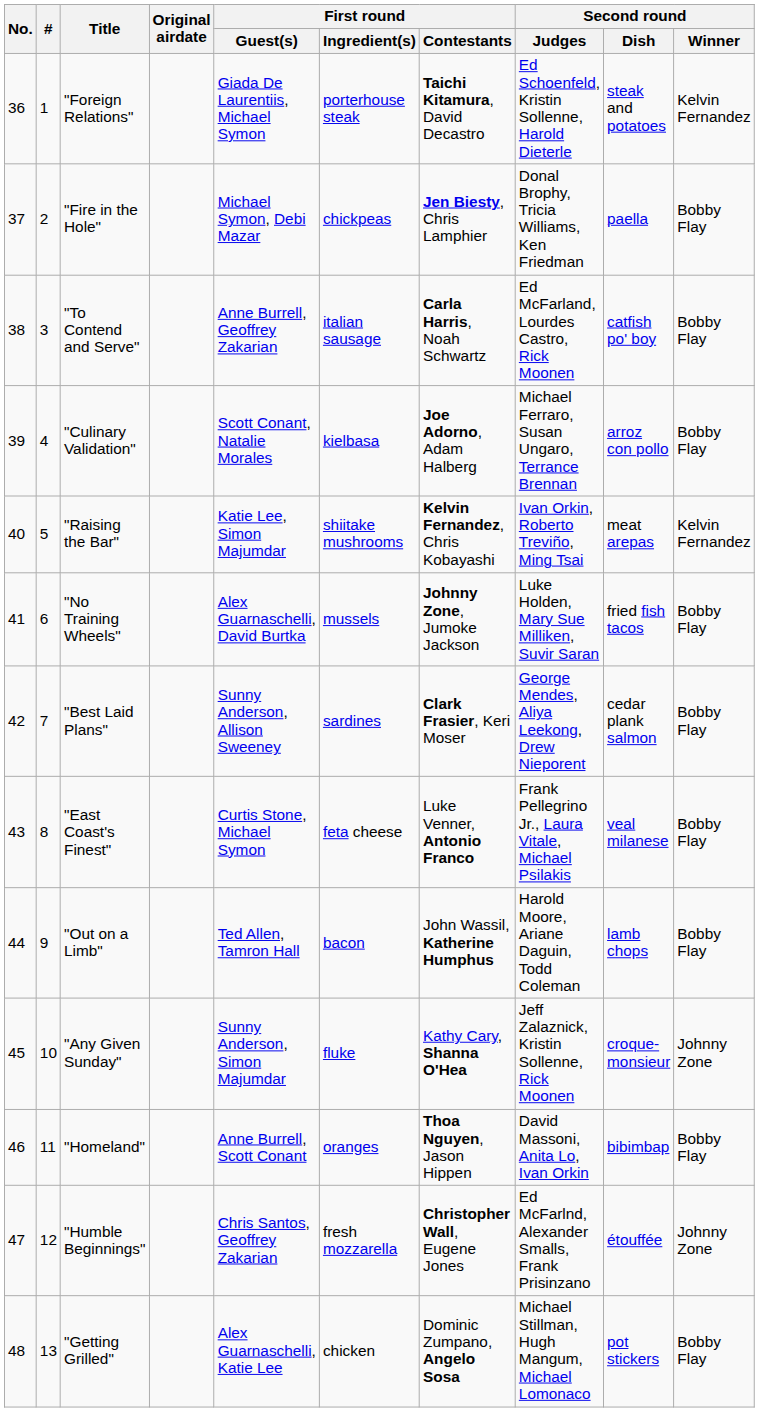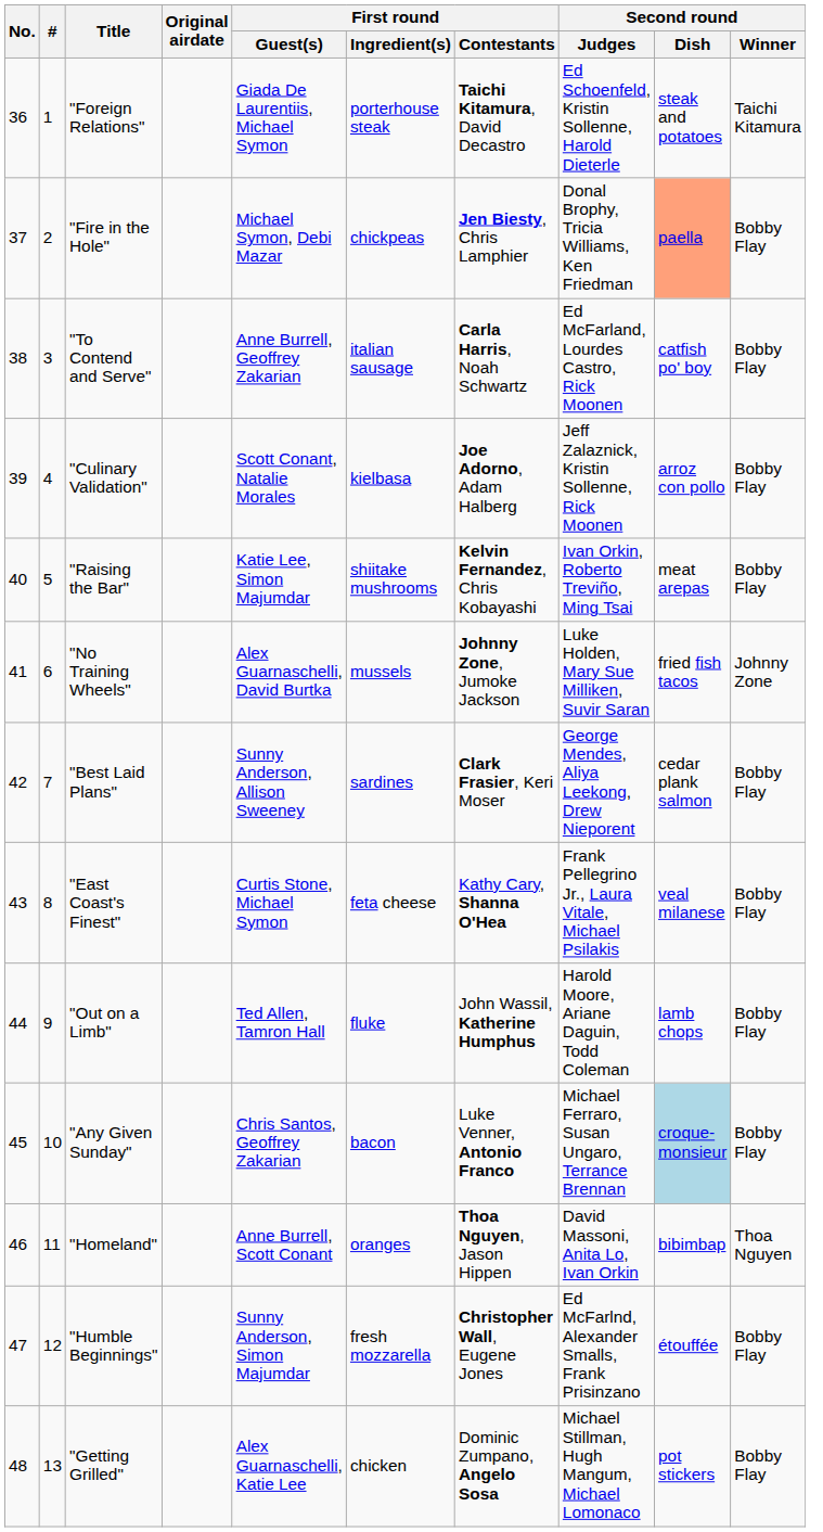 <table class="wikitable">
 <tr>
 <th rowspan="2">No.</th>
 <th rowspan="2">#</th>
 <th rowspan="2">Title</th>
 <th rowspan="2">Original airdate</th>
 <th colspan="3">First round</th>
 <th colspan="3">Second round</th>
 </tr>
 <tr>
 <th>Guest(s)</th>
 <th>Ingredient(s)</th>
 <th>Contestants</th>
 <th>Judges</th>
 <th>Dish</th>
 <th>Winner</th>
 </tr>
 <tr>
 <td>36</td>
 <td>1</td>
 <td>"Foreign Relations"</td>
 <td></td>
 <td><a href='#'>Giada De Laurentiis</a>, <a href='#'>Michael Symon</a></td>
 <td><a href='#'>porterhouse steak</a></td>
 <td><strong>Taichi Kitamura</strong>, David Decastro</td>
 <td><a href='#'>Ed Schoenfeld</a>, Kristin Sollenne, <a href='#'>Harold Dieterle</a></td>
 <td><a href='#'>steak</a> and <a href='#'>potatoes</a></td>
-<td>Kelvin Fernandez</td>
+<td>Taichi Kitamura</td>
 </tr>
 <tr>
 <td>37</td>
 <td>2</td>
 <td>"Fire in the Hole"</td>
 <td></td>
 <td><a href='#'>Michael Symon</a>, <a href='#'>Debi Mazar</a></td>
 <td><a href='#'>chickpeas</a></td>
 <td><strong><a href='#'>Jen Biesty</a></strong>, Chris Lamphier</td>
 <td>Donal Brophy, Tricia Williams, Ken Friedman</td>
-<td><a href='#'>paella</a></td>
+<td style="background: lightsalmon;"><a href='#'>paella</a></td>
 <td>Bobby Flay</td>
 </tr>
 <tr>
 <td>38</td>
 <td>3</td>
 <td>"To Contend and Serve"</td>
 <td></td>
 <td><a href='#'>Anne Burrell</a>, <a href='#'>Geoffrey Zakarian</a></td>
 <td><a href='#'>italian sausage</a></td>
 <td><strong>Carla Harris</strong>, Noah Schwartz</td>
 <td>Ed McFarland, Lourdes Castro, <a href='#'>Rick Moonen</a></td>
 <td><a href='#'>catfish</a> <a href='#'>po' boy</a></td>
 <td>Bobby Flay</td>
 </tr>
 <tr>
 <td>39</td>
 <td>4</td>
 <td>"Culinary Validation"</td>
 <td></td>
 <td><a href='#'>Scott Conant</a>, <a href='#'>Natalie Morales</a></td>
 <td><a href='#'>kielbasa</a></td>
 <td><strong>Joe Adorno</strong>, Adam Halberg</td>
-<td>Michael Ferraro, Susan Ungaro, <a href='#'>Terrance Brennan</a></td>
+<td>Jeff Zalaznick, Kristin Sollenne, <a href='#'>Rick Moonen</a></td>
 <td><a href='#'>arroz con pollo</a></td>
 <td>Bobby Flay</td>
 </tr>
 <tr>
 <td>40</td>
 <td>5</td>
 <td>"Raising the Bar"</td>
 <td></td>
 <td><a href='#'>Katie Lee</a>, <a href='#'>Simon Majumdar</a></td>
 <td><a href='#'>shiitake mushrooms</a></td>
 <td><strong>Kelvin Fernandez</strong>, Chris Kobayashi</td>
 <td><a href='#'>Ivan Orkin</a>, <a href='#'>Roberto Treviño</a>, <a href='#'>Ming Tsai</a></td>
 <td>meat <a href='#'>arepas</a></td>
-<td>Kelvin Fernandez</td>
+<td>Bobby Flay</td>
 </tr>
 <tr>
 <td>41</td>
 <td>6</td>
 <td>"No Training Wheels"</td>
 <td></td>
 <td><a href='#'>Alex Guarnaschelli</a>, <a href='#'>David Burtka</a></td>
 <td><a href='#'>mussels</a></td>
 <td><strong>Johnny Zone</strong>, Jumoke Jackson</td>
 <td>Luke Holden, <a href='#'>Mary Sue Milliken</a>, <a href='#'>Suvir Saran</a></td>
 <td>fried <a href='#'>fish tacos</a></td>
-<td>Bobby Flay</td>
+<td>Johnny Zone</td>
 </tr>
 <tr>
 <td>42</td>
 <td>7</td>
 <td>"Best Laid Plans"</td>
 <td></td>
 <td><a href='#'>Sunny Anderson</a>, <a href='#'>Allison Sweeney</a></td>
 <td><a href='#'>sardines</a></td>
 <td><strong>Clark Frasier</strong>, Keri Moser</td>
 <td><a href='#'>George Mendes</a>, <a href='#'>Aliya Leekong</a>, <a href='#'>Drew Nieporent</a></td>
 <td>cedar plank <a href='#'>salmon</a></td>
 <td>Bobby Flay</td>
 </tr>
 <tr>
 <td>43</td>
 <td>8</td>
 <td>"East Coast's Finest"</td>
 <td></td>
 <td><a href='#'>Curtis Stone</a>, <a href='#'>Michael Symon</a></td>
 <td><a href='#'>feta</a> cheese</td>
-<td>Luke Venner, <strong>Antonio Franco</strong></td>
+<td><a href='#'>Kathy Cary</a>, <strong>Shanna O'Hea</strong></td>
 <td>Frank Pellegrino Jr., <a href='#'>Laura Vitale</a>, <a href='#'>Michael Psilakis</a></td>
 <td><a href='#'>veal milanese</a></td>
 <td>Bobby Flay</td>
 </tr>
 <tr>
 <td>44</td>
 <td>9</td>
 <td>"Out on a Limb"</td>
 <td></td>
 <td><a href='#'>Ted Allen</a>, <a href='#'>Tamron Hall</a></td>
-<td><a href='#'>bacon</a></td>
+<td><a href='#'>fluke</a></td>
 <td>John Wassil, <strong>Katherine Humphus</strong></td>
 <td>Harold Moore, Ariane Daguin, Todd Coleman</td>
 <td><a href='#'>lamb chops</a></td>
 <td>Bobby Flay</td>
 </tr>
 <tr>
 <td>45</td>
 <td>10</td>
 <td>"Any Given Sunday"</td>
 <td></td>
-<td><a href='#'>Sunny Anderson</a>, <a href='#'>Simon Majumdar</a></td>
-<td><a href='#'>fluke</a></td>
-<td><a href='#'>Kathy Cary</a>, <strong>Shanna O'Hea</strong></td>
-<td>Jeff Zalaznick, Kristin Sollenne, <a href='#'>Rick Moonen</a></td>
-<td><a href='#'>croque-monsieur</a></td>
-<td>Johnny Zone</td>
+<td><a href='#'>Chris Santos</a>, <a href='#'>Geoffrey Zakarian</a></td>
+<td><a href='#'>bacon</a></td>
+<td>Luke Venner, <strong>Antonio Franco</strong></td>
+<td>Michael Ferraro, Susan Ungaro, <a href='#'>Terrance Brennan</a></td>
+<td style="background: lightblue;"><a href='#'>croque-monsieur</a></td>
+<td>Bobby Flay</td>
 </tr>
 <tr>
 <td>46</td>
 <td>11</td>
 <td>"Homeland"</td>
 <td></td>
 <td><a href='#'>Anne Burrell</a>, <a href='#'>Scott Conant</a></td>
 <td><a href='#'>oranges</a></td>
 <td><strong>Thoa Nguyen</strong>, Jason Hippen</td>
 <td>David Massoni, <a href='#'>Anita Lo</a>, <a href='#'>Ivan Orkin</a></td>
 <td><a href='#'>bibimbap</a></td>
-<td>Bobby Flay</td>
+<td>Thoa Nguyen</td>
 </tr>
 <tr>
 <td>47</td>
 <td>12</td>
 <td>"Humble Beginnings"</td>
 <td></td>
-<td><a href='#'>Chris Santos</a>, <a href='#'>Geoffrey Zakarian</a></td>
+<td><a href='#'>Sunny Anderson</a>, <a href='#'>Simon Majumdar</a></td>
 <td>fresh <a href='#'>mozzarella</a></td>
 <td><strong>Christopher Wall</strong>, Eugene Jones</td>
 <td>Ed McFarlnd, Alexander Smalls, Frank Prisinzano</td>
 <td><a href='#'>étouffée</a></td>
-<td>Johnny Zone</td>
+<td>Bobby Flay</td>
 </tr>
 <tr>
 <td>48</td>
 <td>13</td>
 <td>"Getting Grilled"</td>
 <td></td>
 <td><a href='#'>Alex Guarnaschelli</a>, <a href='#'>Katie Lee</a></td>
 <td>chicken</td>
 <td>Dominic Zumpano, <strong>Angelo Sosa</strong></td>
 <td>Michael Stillman, Hugh Mangum, <a href='#'>Michael Lomonaco</a></td>
 <td><a href='#'>pot stickers</a></td>
 <td>Bobby Flay</td>
 </tr>
 </table>
